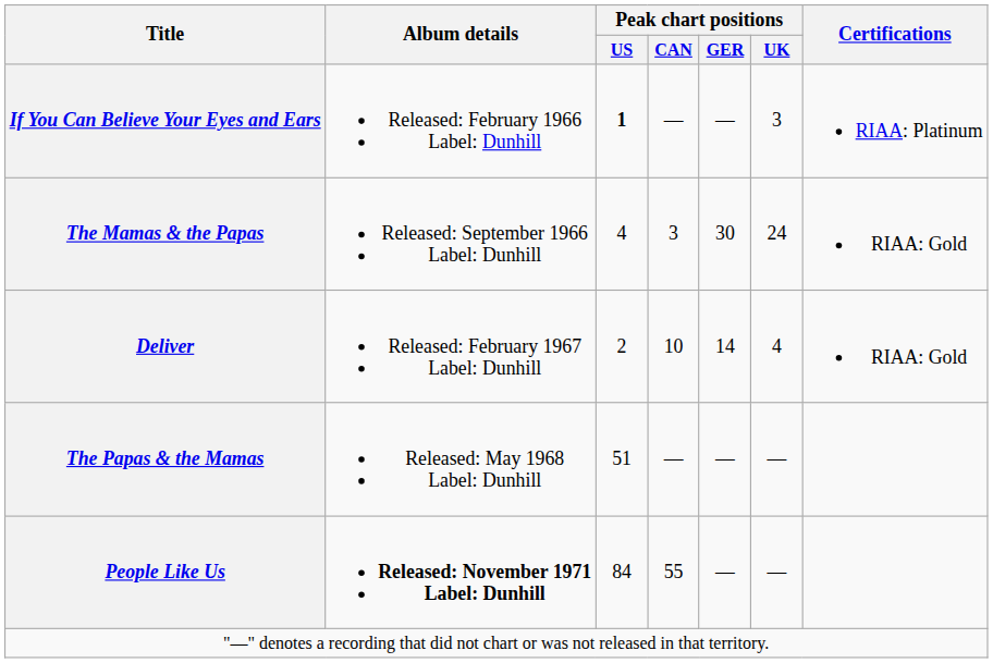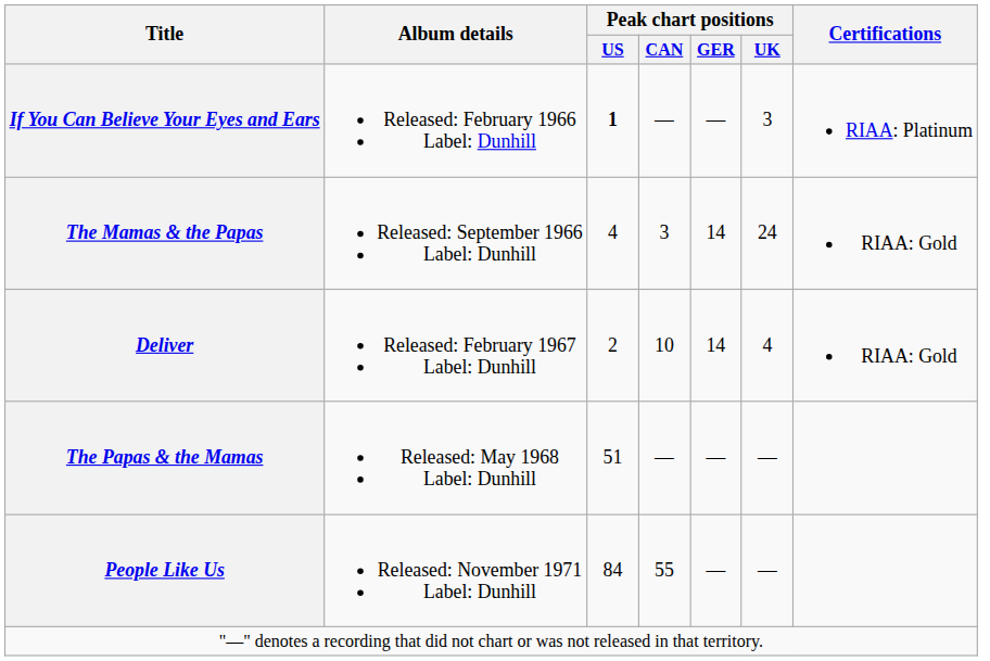 <table class="wikitable plainrowheaders" style="text-align:center">
 <tr>
 <th scope="col" rowspan="2">Title</th>
 <th scope="col" rowspan="2">Album details</th>
 <th scope="col" colspan="4">Peak chart positions</th>
 <th scope="col" rowspan="2"><a href='#'>Certifications</a></th>
 </tr>
 <tr>
 <th scope="col" style="width:2.5em;font-size:90%"><a href='#'>US</a><br></th>
 <th scope="col" style="width:2.5em;font-size:90%"><a href='#'>CAN</a><br></th>
 <th scope="col" style="width:2.5em;font-size:90%"><a href='#'>GER</a><br></th>
 <th scope="col" style="width:2.5em;font-size:90%"><a href='#'>UK</a><br></th>
 </tr>
 <tr>
 <th scope="row"><em><a href='#'>If You Can Believe Your Eyes and Ears</a></em></th>
 <td><br><ul><li>Released: February 1966</li><li>Label: <a href='#'>Dunhill</a> </li></ul></td>
 <td><strong>1</strong></td>
 <td>—</td>
 <td>—</td>
 <td>3</td>
 <td><br><ul><li><a href='#'>RIAA</a>: Platinum</li></ul></td>
 </tr>
 <tr>
 <th scope="row"><em><a href='#'>The Mamas & the Papas</a></em></th>
 <td><br><ul><li>Released: September 1966</li><li>Label: Dunhill </li></ul></td>
 <td>4</td>
 <td>3</td>
-<td>30</td>
+<td>14</td>
 <td>24</td>
 <td><br><ul><li>RIAA: Gold</li></ul></td>
 </tr>
 <tr>
 <th scope="row"><em><a href='#'>Deliver</a></em></th>
 <td><br><ul><li>Released: February 1967</li><li>Label: Dunhill </li></ul></td>
 <td>2</td>
 <td>10</td>
 <td>14</td>
 <td>4</td>
 <td><br><ul><li>RIAA: Gold</li></ul></td>
 </tr>
 <tr>
 <th scope="row"><em><a href='#'>The Papas & the Mamas</a></em></th>
 <td><br><ul><li>Released: May 1968</li><li>Label: Dunhill </li></ul></td>
 <td>51</td>
 <td>—</td>
 <td>—</td>
 <td>—</td>
 <td></td>
 </tr>
 <tr>
 <th scope="row"><em><a href='#'>People Like Us</a></em></th>
-<td><strong><br><ul><li>Released: November 1971</li><li>Label: Dunhill </li></ul></strong></td>
+<td><br><ul><li>Released: November 1971</li><li>Label: Dunhill </li></ul></td>
 <td>84</td>
 <td>55</td>
 <td>—</td>
 <td>—</td>
 <td></td>
 </tr>
 <tr>
 <td colspan="7" style="font-size:90%;">"—" denotes a recording that did not chart or was not released in that territory.</td>
 </tr>
 </table>
